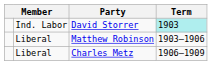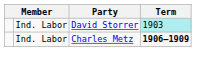 <table class="wikitable">
 <tr>
 <th colspan="2">Member</th>
 <th>Party</th>
 <th>Term</th>
 </tr>
 <tr>
 <td> </td>
 <td>Ind. Labor</td>
 <td><a href='#'>David Storrer</a></td>
 <td style="background: paleturquoise;">1903</td>
 </tr>
 <tr>
 <td> </td>
-<td>Liberal</td>
-<td><a href='#'>Matthew Robinson</a></td>
-<td>1903–1906</td>
-</tr>
-<tr>
-<td> </td>
-<td>Liberal</td>
+<td>Ind. Labor</td>
 <td><a href='#'>Charles Metz</a></td>
-<td>1906–1909</td>
+<td><strong>1906–1909</strong></td>
 </tr>
 </table>
